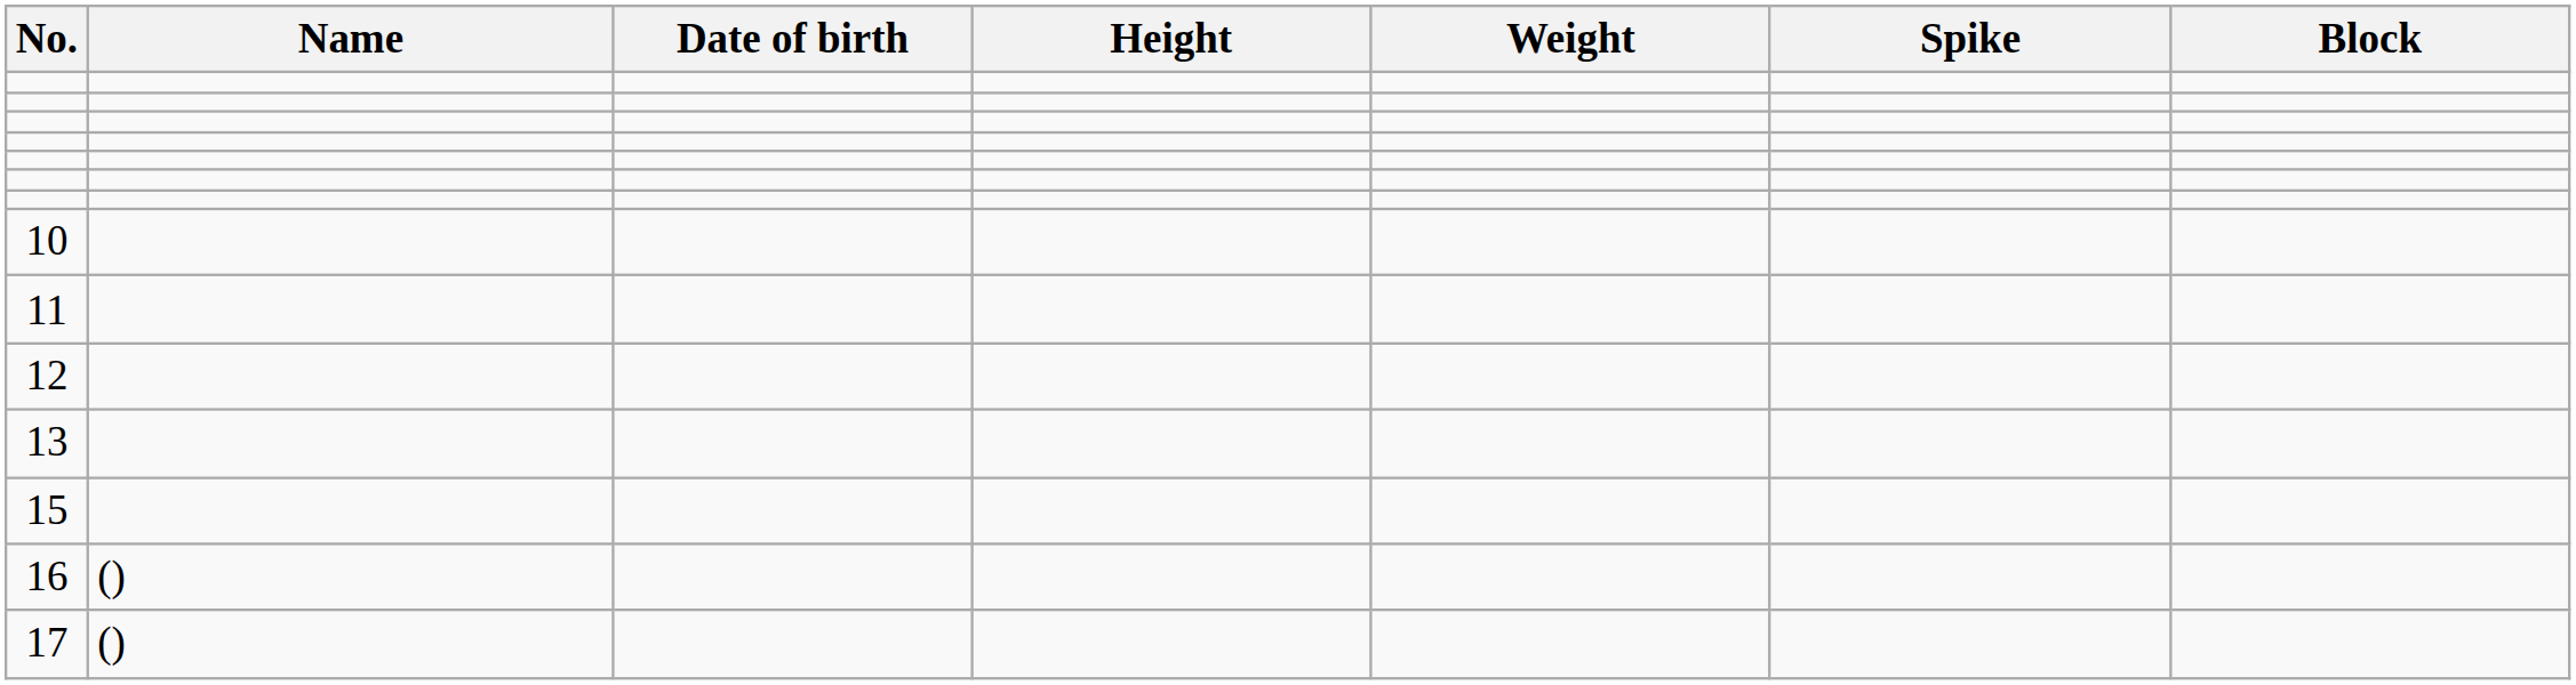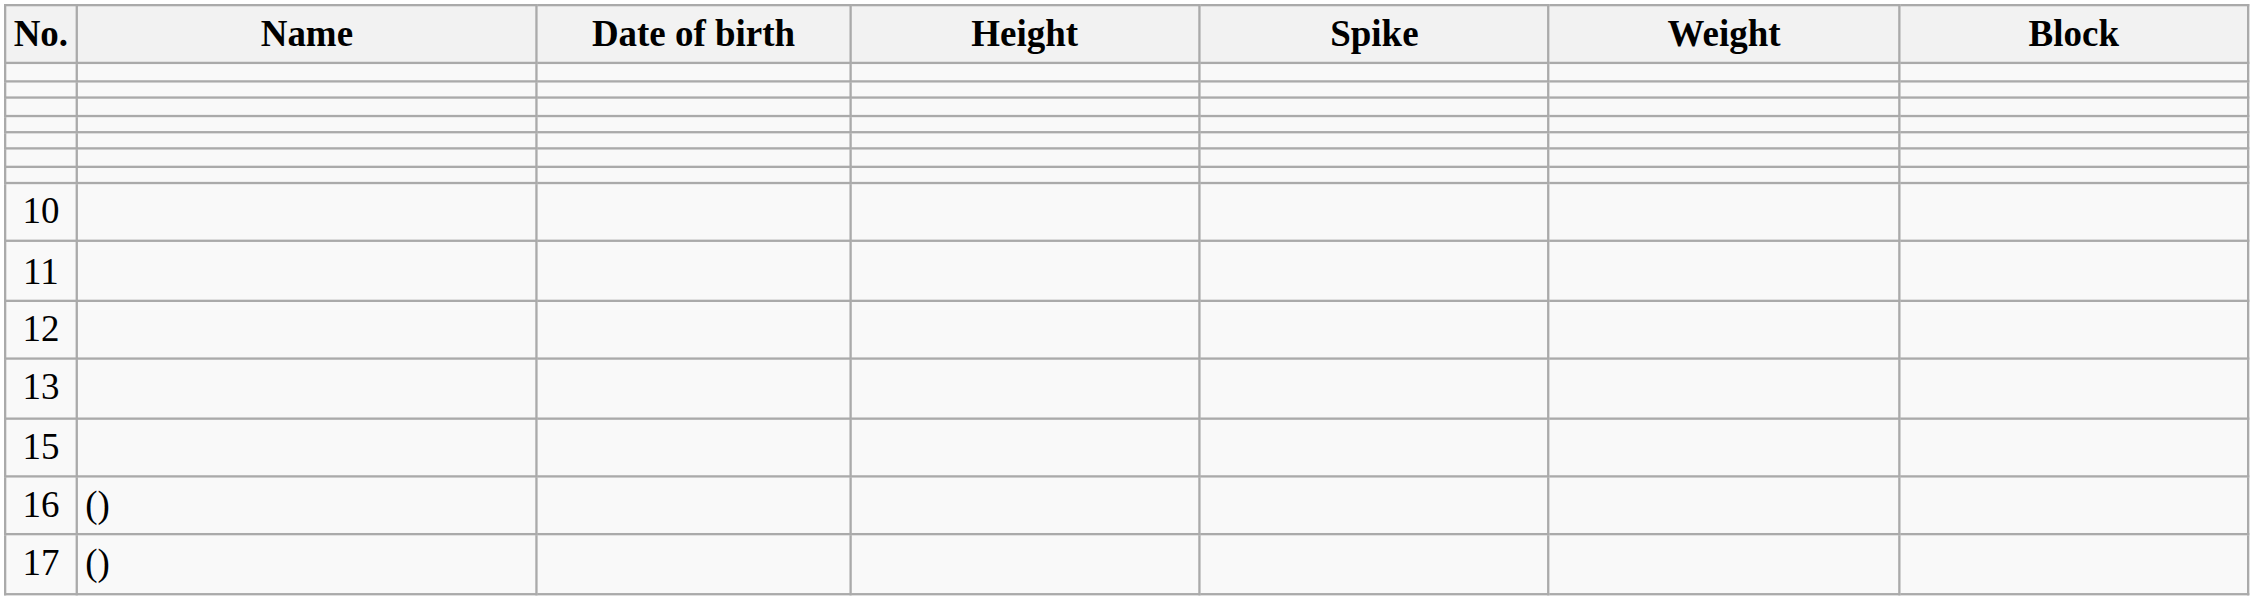 <table class="wikitable sortable" style="font-size:100%; text-align:center;">
 <tr>
 <th>No.</th>
 <th style="width:12em">Name</th>
 <th style="width:8em">Date of birth</th>
 <th style="width:9em">Height</th>
+<th style="width:9em">Spike</th>
 <th style="width:9em">Weight</th>
-<th style="width:9em">Spike</th>
 <th style="width:9em">Block</th>
 </tr>
 <tr>
 <td></td>
 <td align=left> </td>
 <td align=right></td>
 <td></td>
 <td></td>
 <td></td>
 <td></td>
 </tr>
 <tr>
 <td></td>
 <td align=left> </td>
 <td align=right></td>
 <td></td>
 <td></td>
 <td></td>
 <td></td>
 </tr>
 <tr>
 <td></td>
 <td align=left> </td>
 <td align=right></td>
 <td></td>
 <td></td>
 <td></td>
 <td></td>
 </tr>
 <tr>
 <td></td>
 <td align=left> </td>
 <td align=right></td>
 <td></td>
 <td></td>
 <td></td>
 <td></td>
 </tr>
 <tr>
 <td></td>
 <td align=left> </td>
 <td align=right></td>
 <td></td>
 <td></td>
 <td></td>
 <td></td>
 </tr>
 <tr>
 <td></td>
 <td align=left> </td>
 <td align=right></td>
 <td></td>
 <td></td>
 <td></td>
 <td></td>
 </tr>
 <tr>
 <td></td>
 <td align=left> </td>
 <td align=right></td>
 <td></td>
 <td></td>
 <td></td>
 <td></td>
 </tr>
 <tr>
 <td>10</td>
 <td align=left> </td>
 <td align=right></td>
 <td></td>
 <td></td>
 <td></td>
 <td></td>
 </tr>
 <tr>
 <td>11</td>
 <td align=left> </td>
 <td align=right></td>
 <td></td>
 <td></td>
 <td></td>
 <td></td>
 </tr>
 <tr>
 <td>12</td>
 <td align=left> </td>
 <td align=right></td>
 <td></td>
 <td></td>
 <td></td>
 <td></td>
 </tr>
 <tr>
 <td>13</td>
 <td align=left> </td>
 <td align=right></td>
 <td></td>
 <td></td>
 <td></td>
 <td></td>
 </tr>
 <tr>
 <td>15</td>
 <td align=left> </td>
 <td align=right></td>
 <td></td>
 <td></td>
 <td></td>
 <td></td>
 </tr>
 <tr>
 <td>16</td>
 <td align=left>  ()</td>
 <td align=right></td>
 <td></td>
 <td></td>
 <td></td>
 <td></td>
 </tr>
 <tr>
 <td>17</td>
 <td align=left>  ()</td>
 <td align=right></td>
 <td></td>
 <td></td>
 <td></td>
 <td></td>
 </tr>
 </table>
